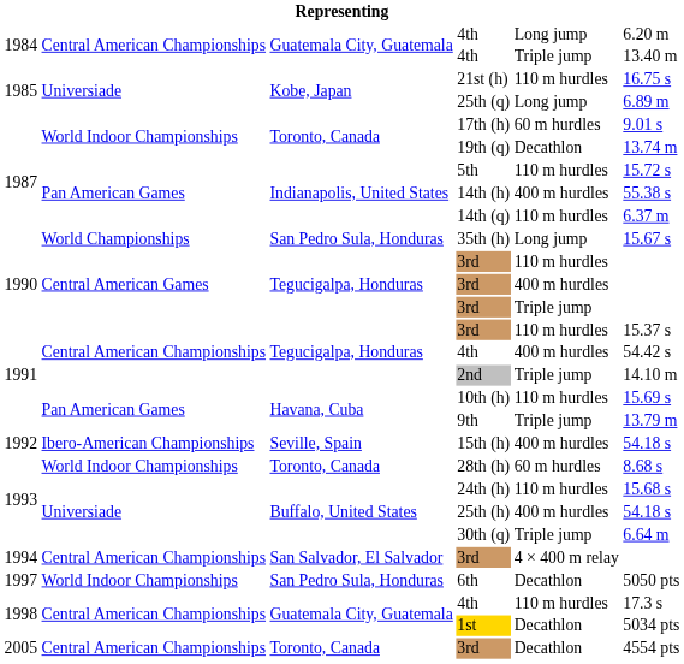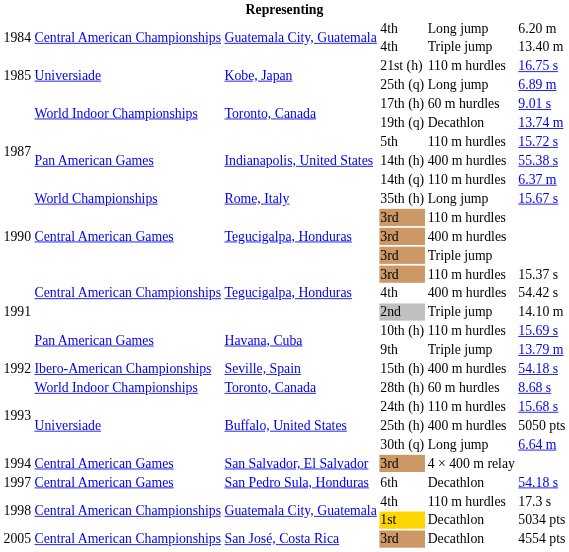 <table>
 <tr>
 <th colspan=6>Representing </th>
 </tr>
 <tr>
 <td rowspan=2>1984</td>
 <td rowspan=2><a href='#'>Central American Championships</a></td>
 <td rowspan=2><a href='#'>Guatemala City, Guatemala</a></td>
 <td>4th</td>
 <td>Long jump</td>
 <td>6.20 m</td>
 </tr>
 <tr>
 <td>4th</td>
 <td>Triple jump</td>
 <td>13.40 m</td>
 </tr>
 <tr>
 <td rowspan=2>1985</td>
 <td rowspan=2><a href='#'>Universiade</a></td>
 <td rowspan=2><a href='#'>Kobe, Japan</a></td>
 <td>21st (h)</td>
 <td>110 m hurdles</td>
 <td><a href='#'>16.75 s</a></td>
 </tr>
 <tr>
 <td>25th (q)</td>
 <td>Long jump</td>
 <td><a href='#'>6.89 m</a></td>
 </tr>
 <tr>
 <td rowspan=6>1987</td>
 <td rowspan=2><a href='#'>World Indoor Championships</a></td>
 <td rowspan=2><a href='#'>Toronto, Canada</a></td>
 <td>17th (h)</td>
 <td>60 m hurdles</td>
 <td><a href='#'>9.01 s</a></td>
 </tr>
 <tr>
 <td>19th (q)</td>
 <td>Decathlon</td>
 <td><a href='#'>13.74 m</a></td>
 </tr>
 <tr>
 <td rowspan=3><a href='#'>Pan American Games</a></td>
 <td rowspan=3><a href='#'>Indianapolis, United States</a></td>
 <td>5th</td>
 <td>110 m hurdles</td>
 <td><a href='#'>15.72 s</a></td>
 </tr>
 <tr>
 <td>14th (h)</td>
 <td>400 m hurdles</td>
 <td><a href='#'>55.38 s</a></td>
 </tr>
 <tr>
 <td>14th (q)</td>
 <td>110 m hurdles</td>
 <td><a href='#'>6.37 m</a></td>
 </tr>
 <tr>
 <td><a href='#'>World Championships</a></td>
-<td><a href='#'>San Pedro Sula, Honduras</a></td>
+<td><a href='#'>Rome, Italy</a></td>
 <td>35th (h)</td>
 <td>Long jump</td>
 <td><a href='#'>15.67 s</a></td>
 </tr>
 <tr>
 <td rowspan=3>1990</td>
 <td rowspan=3><a href='#'>Central American Games</a></td>
 <td rowspan=3><a href='#'>Tegucigalpa, Honduras</a></td>
 <td bgcolor=cc9966>3rd</td>
 <td>110 m hurdles</td>
 <td></td>
 </tr>
 <tr>
 <td bgcolor=cc9966>3rd</td>
 <td>400 m hurdles</td>
 <td></td>
 </tr>
 <tr>
 <td bgcolor=cc9966>3rd</td>
 <td>Triple jump</td>
 <td></td>
 </tr>
 <tr>
 <td rowspan=5>1991</td>
 <td rowspan=3><a href='#'>Central American Championships</a></td>
 <td rowspan=3><a href='#'>Tegucigalpa, Honduras</a></td>
 <td bgcolor=cc9966>3rd</td>
 <td>110 m hurdles</td>
 <td>15.37 s</td>
 </tr>
 <tr>
 <td>4th</td>
 <td>400 m hurdles</td>
 <td>54.42 s</td>
 </tr>
 <tr>
 <td bgcolor=silver>2nd</td>
 <td>Triple jump</td>
 <td>14.10 m</td>
 </tr>
 <tr>
 <td rowspan=2><a href='#'>Pan American Games</a></td>
 <td rowspan=2><a href='#'>Havana, Cuba</a></td>
 <td>10th (h)</td>
 <td>110 m hurdles</td>
 <td><a href='#'>15.69 s</a></td>
 </tr>
 <tr>
 <td>9th</td>
 <td>Triple jump</td>
 <td><a href='#'>13.79 m</a></td>
 </tr>
 <tr>
 <td>1992</td>
 <td><a href='#'>Ibero-American Championships</a></td>
 <td><a href='#'>Seville, Spain</a></td>
 <td>15th (h)</td>
 <td>400 m hurdles</td>
 <td><a href='#'>54.18 s</a></td>
 </tr>
 <tr>
 <td rowspan=4>1993</td>
 <td><a href='#'>World Indoor Championships</a></td>
 <td><a href='#'>Toronto, Canada</a></td>
 <td>28th (h)</td>
 <td>60 m hurdles</td>
 <td><a href='#'>8.68 s</a></td>
 </tr>
 <tr>
 <td rowspan=3><a href='#'>Universiade</a></td>
 <td rowspan=3><a href='#'>Buffalo, United States</a></td>
 <td>24th (h)</td>
 <td>110 m hurdles</td>
 <td><a href='#'>15.68 s</a></td>
 </tr>
 <tr>
 <td>25th (h)</td>
 <td>400 m hurdles</td>
-<td><a href='#'>54.18 s</a></td>
+<td>5050 pts</td>
 </tr>
 <tr>
 <td>30th (q)</td>
-<td>Triple jump</td>
+<td>Long jump</td>
 <td><a href='#'>6.64 m</a></td>
 </tr>
 <tr>
 <td>1994</td>
-<td><a href='#'>Central American Championships</a></td>
+<td><a href='#'>Central American Games</a></td>
 <td><a href='#'>San Salvador, El Salvador</a></td>
 <td bgcolor=cc9966>3rd</td>
 <td>4 × 400 m relay</td>
 <td></td>
 </tr>
 <tr>
 <td>1997</td>
-<td><a href='#'>World Indoor Championships</a></td>
+<td><a href='#'>Central American Games</a></td>
 <td><a href='#'>San Pedro Sula, Honduras</a></td>
 <td>6th</td>
 <td>Decathlon</td>
-<td>5050 pts</td>
+<td><a href='#'>54.18 s</a></td>
 </tr>
 <tr>
 <td rowspan=2>1998</td>
 <td rowspan=2><a href='#'>Central American Championships</a></td>
 <td rowspan=2><a href='#'>Guatemala City, Guatemala</a></td>
 <td>4th</td>
 <td>110 m hurdles</td>
 <td>17.3 s</td>
 </tr>
 <tr>
 <td bgcolor=gold>1st</td>
 <td>Decathlon</td>
 <td>5034 pts</td>
 </tr>
 <tr>
 <td>2005</td>
 <td><a href='#'>Central American Championships</a></td>
-<td><a href='#'>Toronto, Canada</a></td>
+<td><a href='#'>San José, Costa Rica</a></td>
 <td bgcolor=cc9966>3rd</td>
 <td>Decathlon</td>
 <td>4554 pts</td>
 </tr>
 </table>
